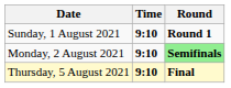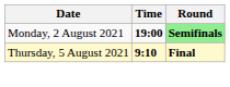 <table class="wikitable">
 <tr>
 <th>Date</th>
 <th>Time</th>
 <th>Round</th>
 </tr>
 <tr>
-<td>Sunday, 1 August 2021</td>
-<td><strong>9:10</strong></td>
-<td><strong>Round 1</strong></td>
-</tr>
-<tr>
 <td>Monday, 2 August 2021</td>
-<td><strong>9:10</strong></td>
+<td><strong>19:00</strong></td>
 <td style="background: lightgreen;"><strong>Semifinals</strong></td>
 </tr>
 <tr style=background:lemonchiffon>
 <td>Thursday, 5 August 2021</td>
 <td><strong>9:10</strong></td>
 <td><strong>Final</strong></td>
 </tr>
 </table>
